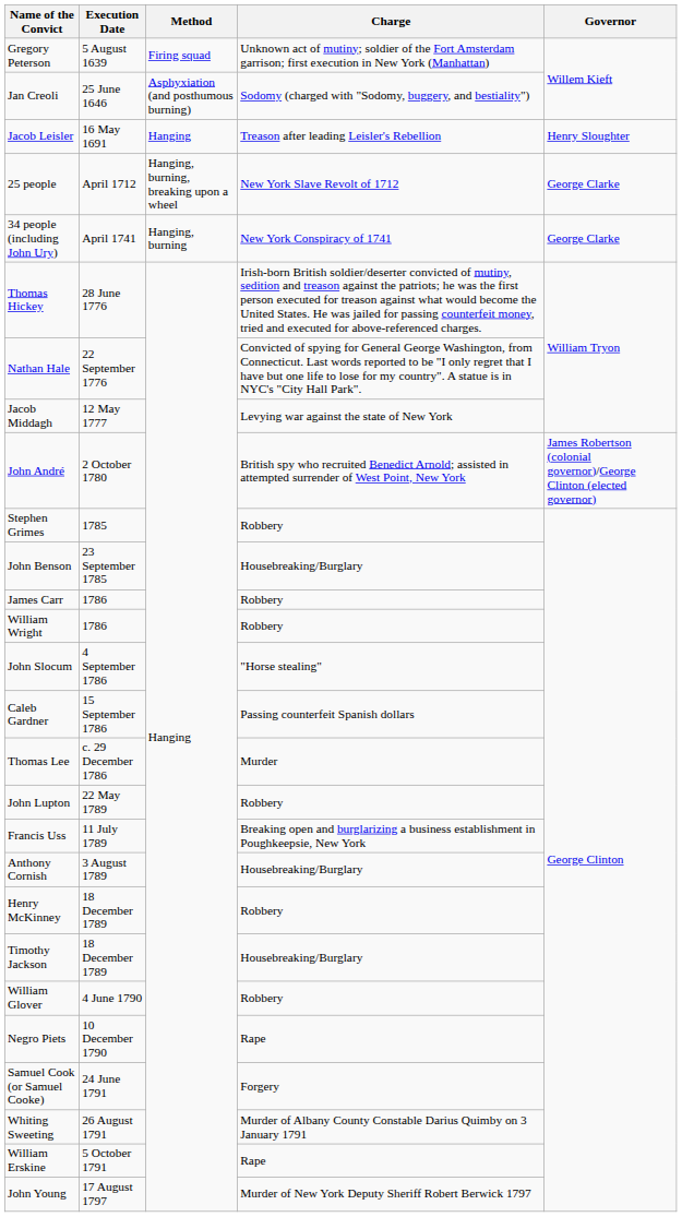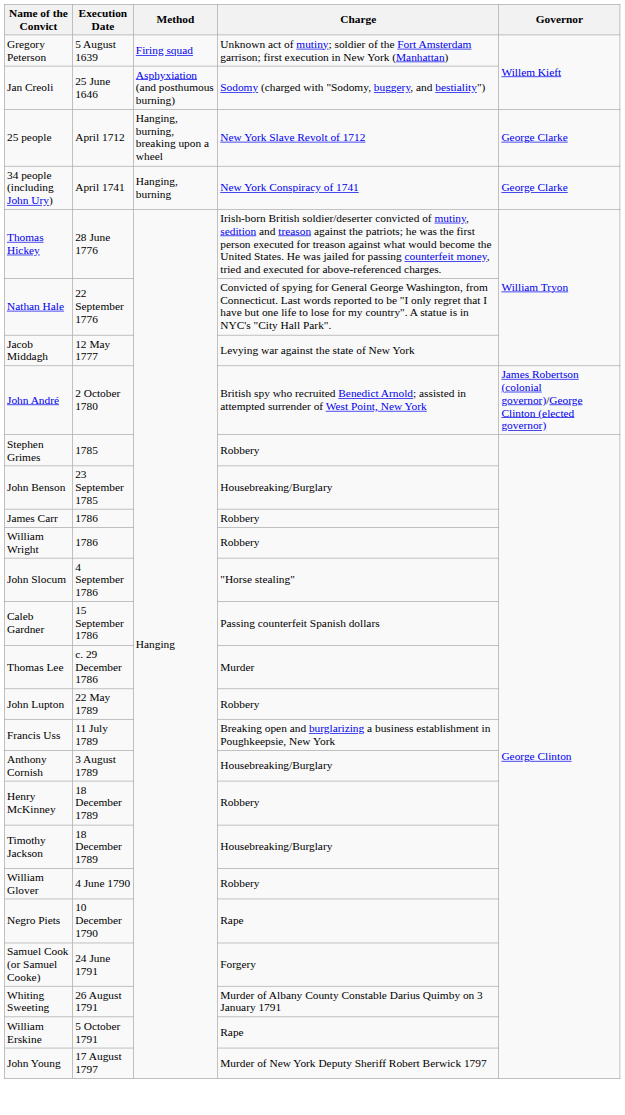 <table class="wikitable">
 <tr --->
 <th>Name of the Convict</th>
 <th>Execution Date</th>
 <th>Method</th>
 <th>Charge</th>
 <th>Governor</th>
 </tr>
 <tr --->
 <td>Gregory Peterson</td>
 <td>5 August 1639</td>
 <td><a href='#'>Firing squad</a></td>
 <td>Unknown act of <a href='#'>mutiny</a>; soldier of the <a href='#'>Fort Amsterdam</a> garrison; first execution in New York (<a href='#'>Manhattan</a>)</td>
 <td rowspan="2"><a href='#'>Willem Kieft</a></td>
 </tr>
 <tr --->
 <td>Jan Creoli</td>
 <td>25 June 1646</td>
 <td><a href='#'>Asphyxiation</a> (and posthumous burning)</td>
 <td><a href='#'>Sodomy</a> (charged with "Sodomy, <a href='#'>buggery</a>, and <a href='#'>bestiality</a>")</td>
-</tr>
-<tr --->
-<td><a href='#'>Jacob Leisler</a></td>
-<td>16 May 1691</td>
-<td><a href='#'>Hanging</a></td>
-<td><a href='#'>Treason</a> after leading <a href='#'>Leisler's Rebellion</a></td>
-<td><a href='#'>Henry Sloughter</a></td>
 </tr>
 <tr --->
 <td>25 people</td>
 <td>April 1712</td>
 <td>Hanging, burning, breaking upon a wheel</td>
 <td><a href='#'>New York Slave Revolt of 1712</a></td>
 <td><a href='#'>George Clarke</a></td>
 </tr>
 <tr --->
 <td>34 people (including <a href='#'>John Ury</a>)</td>
 <td>April 1741</td>
 <td>Hanging, burning</td>
 <td><a href='#'>New York Conspiracy of 1741</a></td>
 <td><a href='#'>George Clarke</a></td>
 </tr>
 <tr --->
 <td><a href='#'>Thomas Hickey</a></td>
 <td>28 June 1776</td>
 <td rowspan="22">Hanging</td>
 <td>Irish-born British soldier/deserter convicted of <a href='#'>mutiny</a>, <a href='#'>sedition</a> and <a href='#'>treason</a> against the patriots; he was the first person executed for treason against what would become the United States. He was jailed for passing <a href='#'>counterfeit money</a>, tried and executed for above-referenced charges.</td>
 <td rowspan="3"><a href='#'>William Tryon</a></td>
 </tr>
 <tr>
 <td><a href='#'>Nathan Hale</a></td>
 <td>22 September 1776</td>
 <td>Convicted of spying for General George Washington, from Connecticut. Last words reported to be "I only regret that I have but one life to lose for my country". A statue is in NYC's "City Hall Park".</td>
 </tr>
 <tr>
 <td>Jacob Middagh</td>
 <td>12 May 1777</td>
 <td>Levying war against the state of New York</td>
 </tr>
 <tr --->
 <td><a href='#'>John André</a></td>
 <td>2 October 1780</td>
 <td>British spy who recruited <a href='#'>Benedict Arnold</a>; assisted in attempted surrender of <a href='#'>West Point, New York</a></td>
 <td><a href='#'>James Robertson (colonial governor)</a>/<a href='#'>George Clinton (elected governor)</a></td>
 </tr>
 <tr --->
 <td>Stephen Grimes</td>
 <td>1785</td>
 <td>Robbery</td>
 <td rowspan="18"><a href='#'>George Clinton</a></td>
 </tr>
 <tr --->
 <td>John Benson</td>
 <td>23 September 1785</td>
 <td>Housebreaking/Burglary</td>
 </tr>
 <tr --->
 <td>James Carr</td>
 <td>1786</td>
 <td>Robbery</td>
 </tr>
 <tr --->
 <td>William Wright</td>
 <td>1786</td>
 <td>Robbery</td>
 </tr>
 <tr --->
 <td>John Slocum</td>
 <td>4 September 1786</td>
 <td>"Horse stealing"</td>
 </tr>
 <tr --->
 <td>Caleb Gardner</td>
 <td>15 September 1786</td>
 <td>Passing counterfeit Spanish dollars </td>
 </tr>
 <tr --->
 <td>Thomas Lee</td>
 <td>c. 29 December 1786</td>
 <td>Murder</td>
 </tr>
 <tr --->
 <td>John Lupton</td>
 <td>22 May 1789</td>
 <td>Robbery</td>
 </tr>
 <tr --->
 <td>Francis Uss</td>
 <td>11 July 1789</td>
 <td>Breaking open and <a href='#'>burglarizing</a> a business establishment in Poughkeepsie, New York</td>
 </tr>
 <tr --->
 <td>Anthony Cornish</td>
 <td>3 August 1789</td>
 <td>Housebreaking/Burglary</td>
 </tr>
 <tr --->
 <td>Henry McKinney</td>
 <td>18 December 1789</td>
 <td>Robbery</td>
 </tr>
 <tr --->
 <td>Timothy Jackson</td>
 <td>18 December 1789</td>
 <td>Housebreaking/Burglary</td>
 </tr>
 <tr --->
 <td>William Glover</td>
 <td>4 June 1790</td>
 <td>Robbery</td>
 </tr>
 <tr --->
 <td>Negro Piets</td>
 <td>10 December 1790</td>
 <td>Rape</td>
 </tr>
 <tr --->
 <td>Samuel Cook (or Samuel Cooke)</td>
 <td>24 June 1791</td>
 <td>Forgery</td>
 </tr>
 <tr --->
 <td>Whiting Sweeting</td>
 <td>26 August 1791</td>
 <td>Murder of Albany County Constable Darius Quimby on 3 January 1791</td>
 </tr>
 <tr --->
 <td>William Erskine</td>
 <td>5 October 1791</td>
 <td>Rape</td>
 </tr>
 <tr --->
 <td>John Young</td>
 <td>17 August 1797</td>
 <td>Murder of New York Deputy Sheriff Robert Berwick 1797</td>
 </tr>
 </table>
